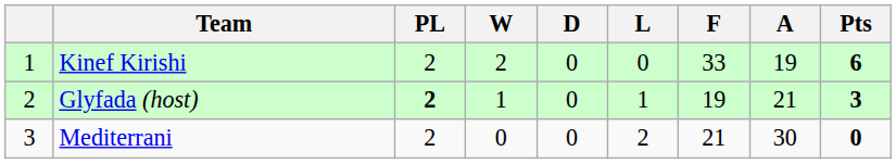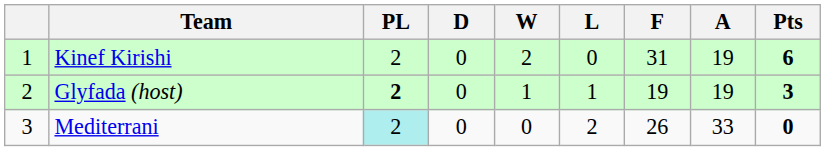 <table class="wikitable" border="1" style="text-align:center">
 <tr>
 <th width=25></th>
 <th width=220>Team</th>
 <th width=40>PL</th>
+<th width=40>D</th>
 <th width=40>W</th>
-<th width=40>D</th>
 <th width=40>L</th>
 <th width=40>F</th>
 <th width=40>A</th>
 <th width=40>Pts</th>
 </tr>
 <tr style="background:#cfc;">
 <td>1</td>
 <td align=left> <a href='#'>Kinef Kirishi</a></td>
 <td>2</td>
+<td>0</td>
 <td>2</td>
 <td>0</td>
-<td>0</td>
-<td>33</td>
+<td>31</td>
 <td>19</td>
 <td><strong>6</strong></td>
 </tr>
 <tr style="background:#cfc;">
 <td>2</td>
 <td align=left> <a href='#'>Glyfada</a> <em>(host)</em></td>
 <td><strong>2</strong></td>
-<td>1</td>
 <td>0</td>
 <td>1</td>
+<td>1</td>
 <td>19</td>
-<td>21</td>
+<td>19</td>
 <td><strong>3</strong></td>
 </tr>
 <tr>
 <td>3</td>
 <td align=left> <a href='#'>Mediterrani</a></td>
-<td>2</td>
+<td style="background: paleturquoise;">2</td>
 <td>0</td>
 <td>0</td>
 <td>2</td>
-<td>21</td>
-<td>30</td>
+<td>26</td>
+<td>33</td>
 <td><strong>0</strong></td>
 </tr>
 </table>
